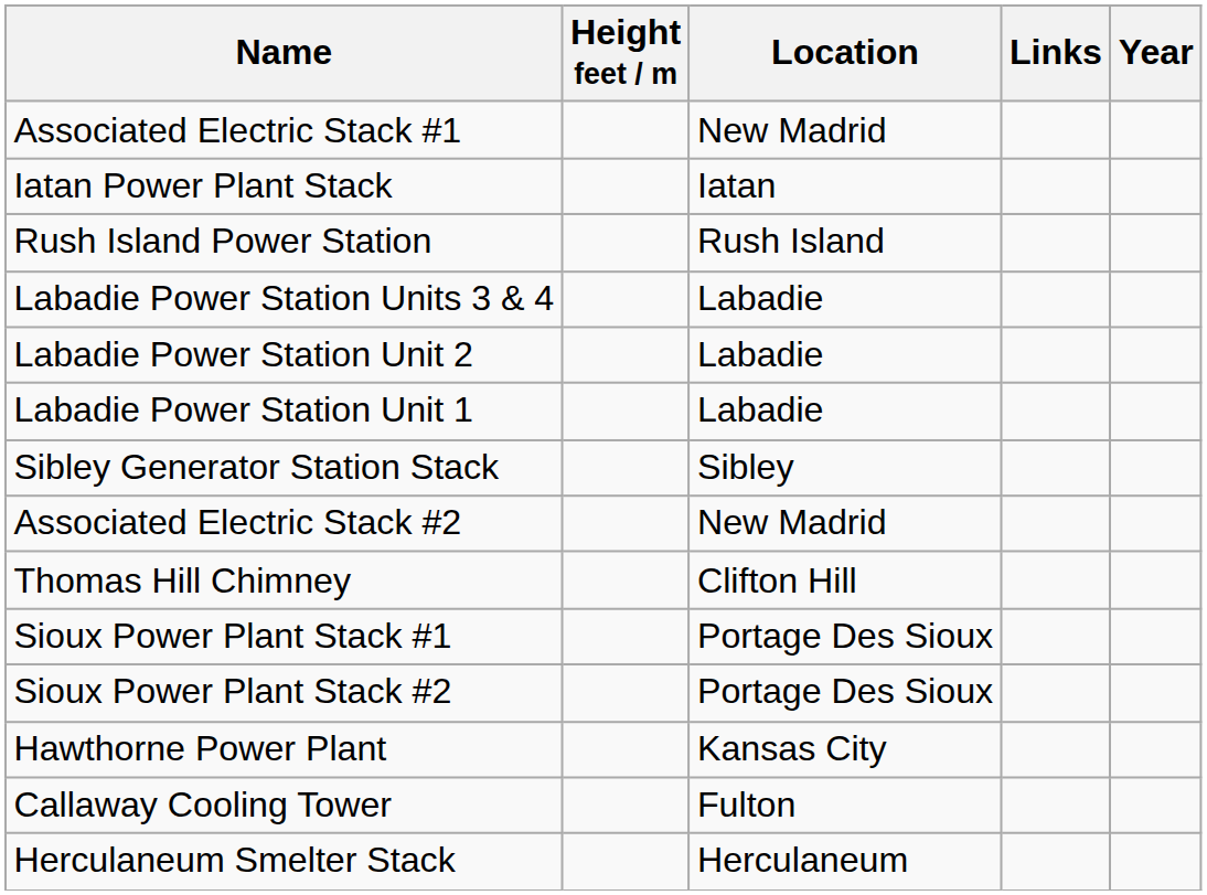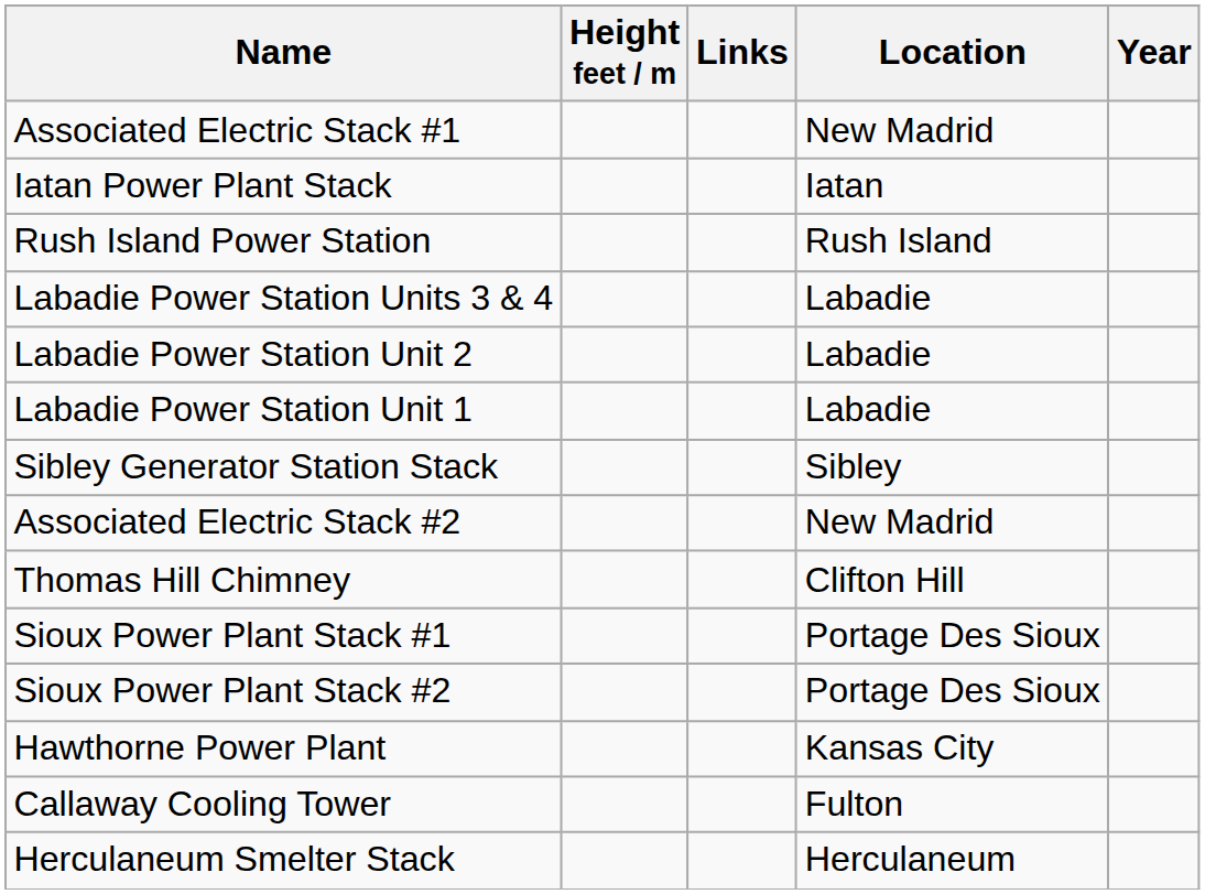 <table class="wikitable sortable">
 <tr>
 <th>Name</th>
 <th>Height<br><small>feet / m</small></th>
+<th>Links</th>
 <th>Location</th>
-<th>Links</th>
 <th>Year</th>
 </tr>
 <tr>
 <td>Associated Electric Stack #1</td>
 <td></td>
+<td></td>
 <td>New Madrid</td>
-<td></td>
 <td></td>
 </tr>
 <tr>
 <td>Iatan Power Plant Stack</td>
 <td></td>
+<td></td>
 <td>Iatan</td>
-<td></td>
 <td></td>
 </tr>
 <tr>
 <td>Rush Island Power Station</td>
 <td></td>
+<td></td>
 <td>Rush Island</td>
-<td></td>
 <td></td>
 </tr>
 <tr>
 <td>Labadie Power Station Units 3 & 4</td>
 <td></td>
+<td></td>
 <td>Labadie</td>
-<td></td>
 <td></td>
 </tr>
 <tr>
 <td>Labadie Power Station Unit 2</td>
 <td></td>
+<td></td>
 <td>Labadie</td>
-<td></td>
 <td></td>
 </tr>
 <tr>
 <td>Labadie Power Station Unit 1</td>
 <td></td>
+<td></td>
 <td>Labadie</td>
-<td></td>
 <td></td>
 </tr>
 <tr>
 <td>Sibley Generator Station Stack</td>
 <td></td>
+<td></td>
 <td>Sibley</td>
-<td></td>
 <td></td>
 </tr>
 <tr>
 <td>Associated Electric Stack #2</td>
 <td></td>
+<td></td>
 <td>New Madrid</td>
-<td></td>
 <td></td>
 </tr>
 <tr>
 <td>Thomas Hill Chimney</td>
 <td></td>
+<td></td>
 <td>Clifton Hill</td>
-<td></td>
 <td></td>
 </tr>
 <tr>
 <td>Sioux Power Plant Stack #1</td>
 <td></td>
+<td></td>
 <td>Portage Des Sioux</td>
-<td></td>
 <td></td>
 </tr>
 <tr>
 <td>Sioux Power Plant Stack #2</td>
 <td></td>
+<td></td>
 <td>Portage Des Sioux</td>
-<td></td>
 <td></td>
 </tr>
 <tr>
 <td>Hawthorne Power Plant</td>
 <td></td>
+<td></td>
 <td>Kansas City</td>
-<td></td>
 <td></td>
 </tr>
 <tr>
 <td>Callaway Cooling Tower</td>
 <td></td>
+<td></td>
 <td>Fulton</td>
-<td></td>
 <td></td>
 </tr>
 <tr>
 <td>Herculaneum Smelter Stack</td>
 <td></td>
+<td></td>
 <td>Herculaneum</td>
-<td></td>
 <td></td>
 </tr>
 </table>
